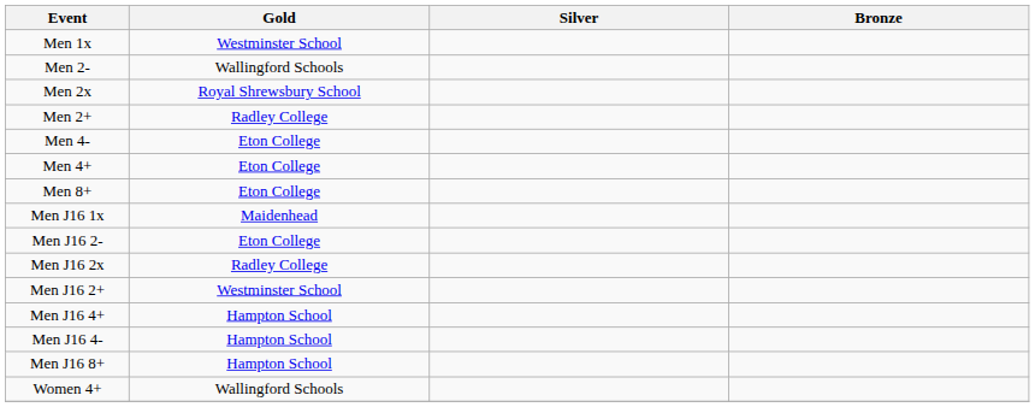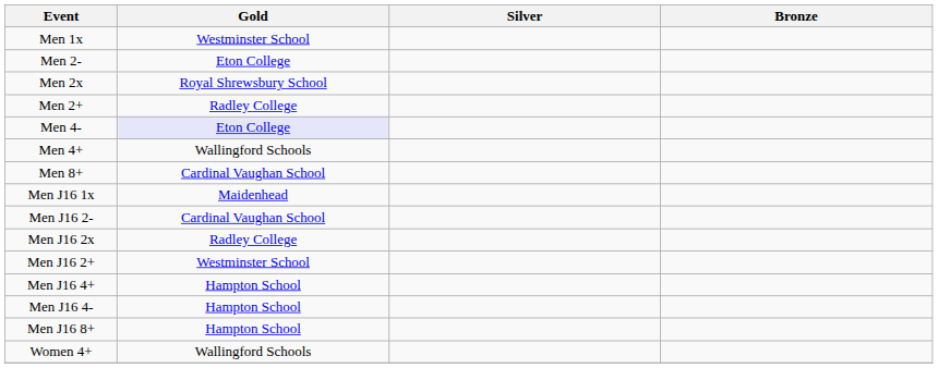 <table class="wikitable" style="text-align:center">
 <tr>
 <th width=120>Event</th>
 <th width=300>Gold</th>
 <th width=300>Silver</th>
 <th width=300>Bronze</th>
 </tr>
 <tr>
 <td>Men 1x</td>
 <td><a href='#'>Westminster School</a></td>
 <td></td>
 <td></td>
 </tr>
 <tr>
 <td>Men 2-</td>
-<td>Wallingford Schools</td>
+<td><a href='#'>Eton College</a></td>
 <td></td>
 <td></td>
 </tr>
 <tr>
 <td>Men 2x</td>
 <td><a href='#'>Royal Shrewsbury School</a></td>
 <td></td>
 <td></td>
 </tr>
 <tr>
 <td>Men 2+</td>
 <td><a href='#'>Radley College</a></td>
 <td></td>
 <td></td>
 </tr>
 <tr>
 <td>Men 4-</td>
-<td><a href='#'>Eton College</a></td>
+<td style="background: lavender;"><a href='#'>Eton College</a></td>
 <td></td>
 <td></td>
 </tr>
 <tr>
 <td>Men 4+</td>
-<td><a href='#'>Eton College</a></td>
+<td>Wallingford Schools</td>
 <td></td>
 <td></td>
 </tr>
 <tr>
 <td>Men 8+</td>
-<td><a href='#'>Eton College</a></td>
+<td><a href='#'>Cardinal Vaughan School</a></td>
 <td></td>
 <td></td>
 </tr>
 <tr>
 <td>Men J16 1x</td>
 <td><a href='#'>Maidenhead</a></td>
 <td></td>
 <td></td>
 </tr>
 <tr>
 <td>Men J16 2-</td>
-<td><a href='#'>Eton College</a></td>
+<td><a href='#'>Cardinal Vaughan School</a></td>
 <td></td>
 <td></td>
 </tr>
 <tr>
 <td>Men J16 2x</td>
 <td><a href='#'>Radley College</a></td>
 <td></td>
 <td></td>
 </tr>
 <tr>
 <td>Men J16 2+</td>
 <td><a href='#'>Westminster School</a></td>
 <td></td>
 <td></td>
 </tr>
 <tr>
 <td>Men J16 4+</td>
 <td><a href='#'>Hampton School</a></td>
 <td></td>
 <td></td>
 </tr>
 <tr>
 <td>Men J16 4-</td>
 <td><a href='#'>Hampton School</a></td>
 <td></td>
 <td></td>
 </tr>
 <tr>
 <td>Men J16 8+</td>
 <td><a href='#'>Hampton School</a></td>
 <td></td>
 <td></td>
 </tr>
 <tr>
 <td>Women 4+</td>
 <td>Wallingford Schools</td>
 <td></td>
 <td></td>
 </tr>
 <tr>
 </tr>
 </table>
